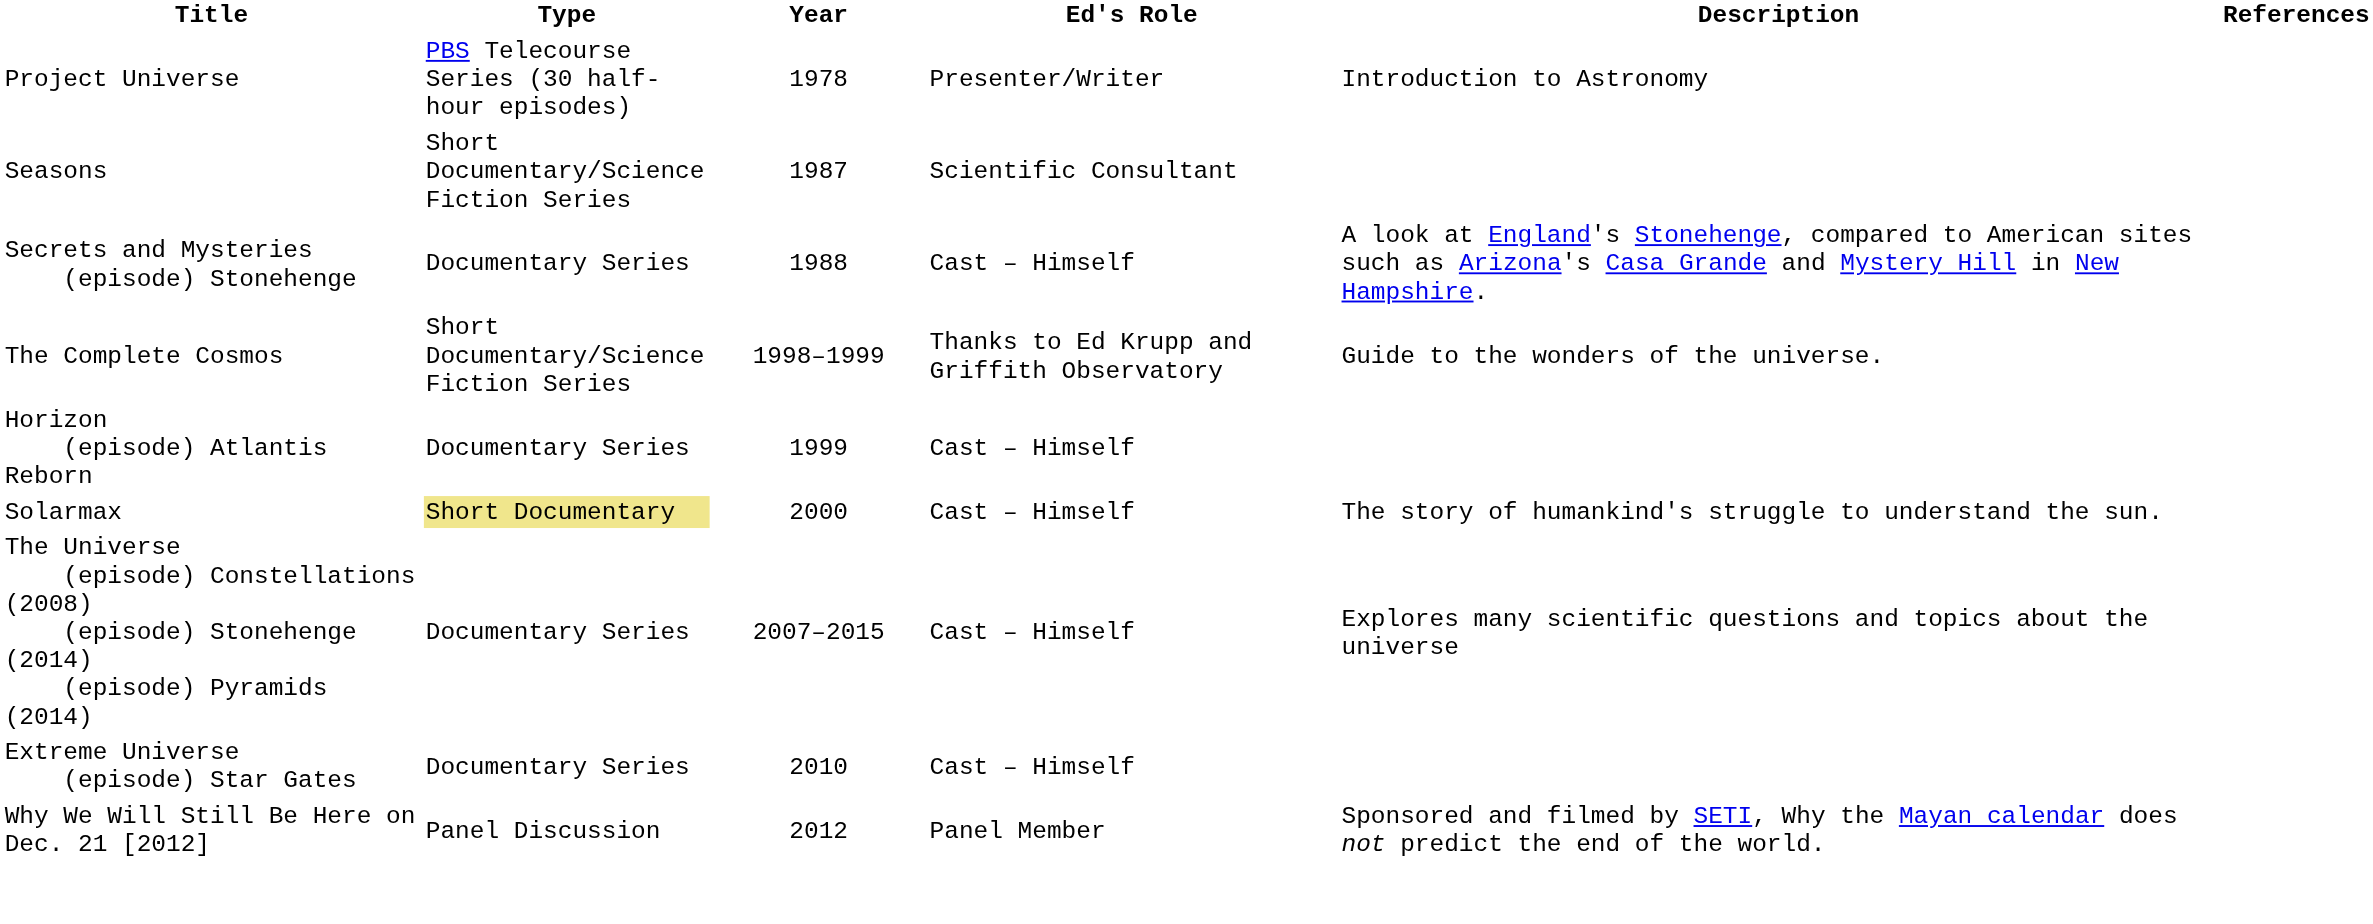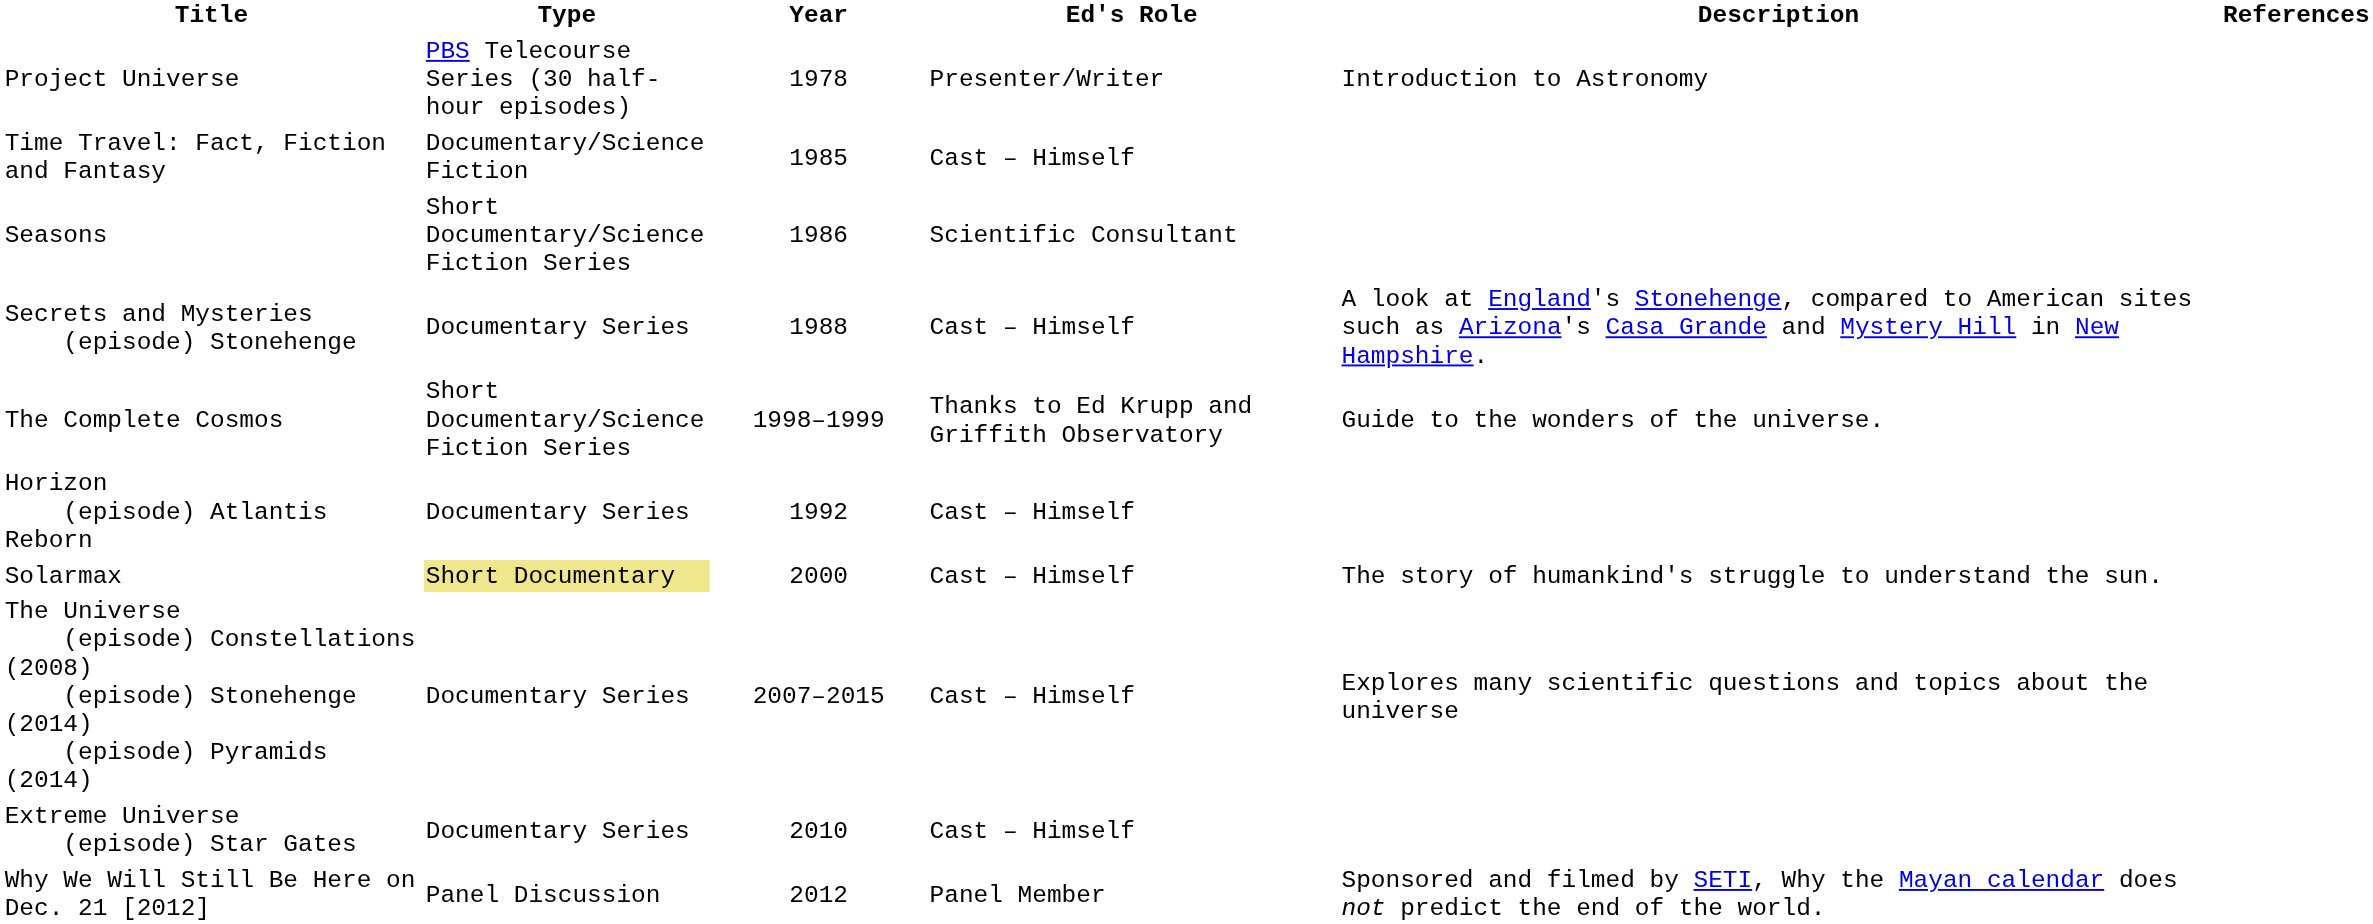 <table>
 <tr>
 <th scope="col" width="220">Title</th>
 <th scope="col" width="150">Type</th>
 <th scope="col" width="110">Year</th>
 <th scope="col">Ed's Role</th>
 <th scope="col">Description</th>
 <th scope="col">References</th>
 </tr>
 <tr>
 <td>Project Universe</td>
 <td><a href='#'>PBS</a> Telecourse Series (30 half-hour episodes)</td>
 <td align="center">1978</td>
 <td>Presenter/Writer</td>
 <td>Introduction to Astronomy</td>
 <td align="center"><br></td>
 </tr>
 <tr>
+<td>Time Travel: Fact, Fiction and Fantasy</td>
+<td>Documentary/Science Fiction</td>
+<td align="center">1985</td>
+<td>Cast – Himself</td>
+<td></td>
+<td align="center"></td>
+</tr>
+<tr>
 <td>Seasons</td>
 <td>Short Documentary/Science Fiction Series</td>
-<td align="center">1987</td>
+<td align="center">1986</td>
 <td>Scientific Consultant</td>
 <td></td>
 <td align="center"></td>
 </tr>
 <tr>
 <td>Secrets and Mysteries<br>    (episode) Stonehenge</td>
 <td>Documentary Series</td>
 <td align="center">1988</td>
 <td>Cast – Himself</td>
 <td>A look at <a href='#'>England</a>'s <a href='#'>Stonehenge</a>, compared to American sites such as <a href='#'>Arizona</a>'s <a href='#'>Casa Grande</a> and <a href='#'>Mystery Hill</a> in <a href='#'>New Hampshire</a>.</td>
 <td align="center"></td>
 </tr>
 <tr>
 <td>The Complete Cosmos</td>
 <td>Short Documentary/Science Fiction Series</td>
 <td align="center">1998–1999</td>
 <td>Thanks to Ed Krupp and Griffith Observatory</td>
 <td>Guide to the wonders of the universe.</td>
 <td align="center"></td>
 </tr>
 <tr>
 <td>Horizon<br>    (episode)  Atlantis Reborn</td>
 <td>Documentary Series</td>
-<td align="center">1999</td>
+<td align="center">1992</td>
 <td>Cast – Himself</td>
 <td></td>
 <td align="center"></td>
 </tr>
 <tr>
 <td>Solarmax</td>
 <td style="background: khaki;">Short Documentary</td>
 <td align="center">2000</td>
 <td>Cast – Himself</td>
 <td>The story of humankind's struggle to understand the sun.</td>
 <td align="center"></td>
 </tr>
 <tr>
 <td>The Universe<br>    (episode)  Constellations (2008)<br>    (episode)  Stonehenge (2014)<br>    (episode)  Pyramids (2014)</td>
 <td>Documentary Series</td>
 <td align="center">2007–2015</td>
 <td>Cast – Himself</td>
 <td>Explores many scientific questions and topics about the universe</td>
 <td align="center"></td>
 </tr>
 <tr>
 <td>Extreme Universe<br>    (episode)  Star Gates</td>
 <td>Documentary Series</td>
 <td align="center">2010</td>
 <td>Cast – Himself</td>
 <td></td>
 <td align="center"></td>
 </tr>
 <tr>
 <td>Why We Will Still Be Here on Dec. 21 [2012]</td>
 <td>Panel Discussion</td>
 <td align="center">2012</td>
 <td>Panel Member</td>
 <td>Sponsored and filmed by <a href='#'>SETI</a>, Why the <a href='#'>Mayan calendar</a> does <em>not</em> predict the end of the world.</td>
 <td align="center"></td>
 </tr>
 <tr>
 </tr>
 </table>
